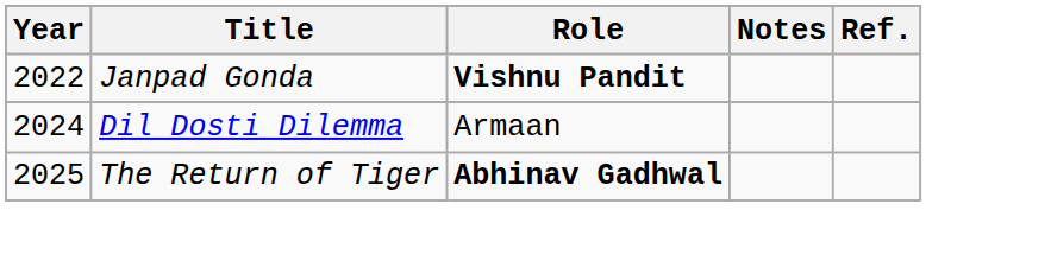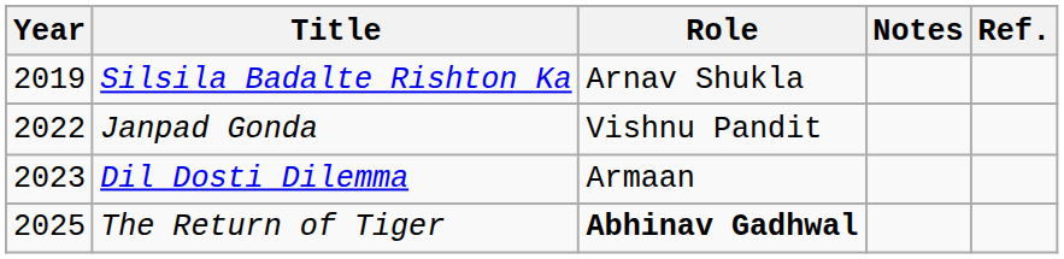 <table class="wikitable sortable">
 <tr>
 <th scope="col">Year</th>
 <th scope="col">Title</th>
 <th scope="col">Role</th>
 <th scope="col" class="unsortable">Notes</th>
 <th scope="col" class="unsortable">Ref.</th>
 </tr>
 <tr>
-<td>2022</td>
-<td><em>Janpad Gonda</em></td>
-<td><strong>Vishnu Pandit</strong></td>
+<td>2019</td>
+<td><em><a href='#'>Silsila Badalte Rishton Ka</a></em></td>
+<td>Arnav Shukla</td>
 <td></td>
 <td></td>
 </tr>
 <tr>
-<td>2024</td>
+<td>2022</td>
+<td><em>Janpad Gonda</em></td>
+<td>Vishnu Pandit</td>
+<td></td>
+<td></td>
+</tr>
+<tr>
+<td>2023</td>
 <td><em><a href='#'>Dil Dosti Dilemma</a></em></td>
 <td>Armaan</td>
 <td></td>
 <td></td>
 </tr>
 <tr>
 <td>2025</td>
 <td><em>The Return of Tiger</em></td>
 <td><strong>Abhinav Gadhwal</strong></td>
 <td></td>
 <td></td>
 </tr>
 </table>
